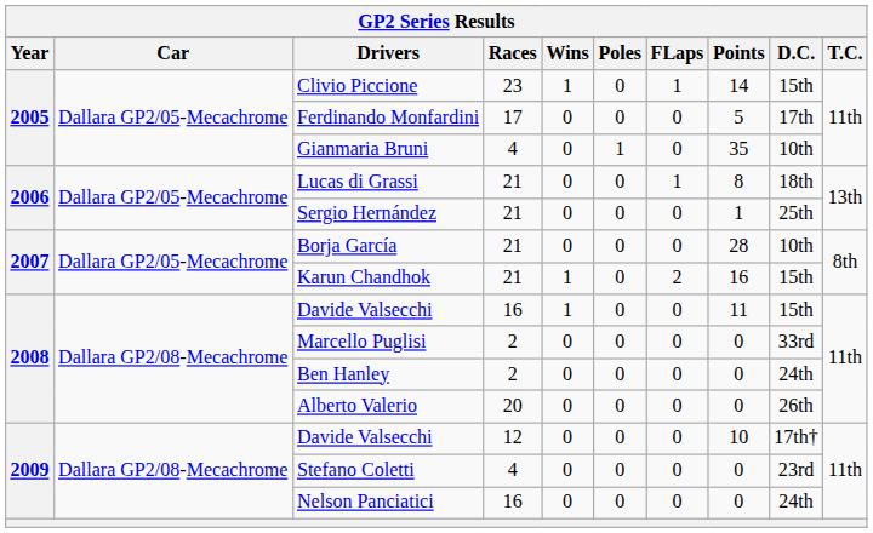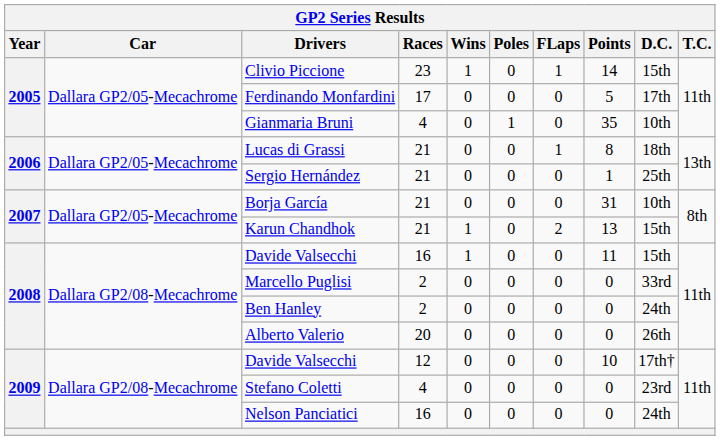 <table class="wikitable" style="font-size: 85%; text-align:center;">
 <tr>
 <th colspan=10><a href='#'>GP2 Series</a> Results</th>
 </tr>
 <tr>
 <th>Year</th>
 <th>Car</th>
 <th>Drivers</th>
 <th>Races</th>
 <th>Wins</th>
 <th>Poles</th>
 <th>FLaps</th>
 <th>Points</th>
 <th>D.C.</th>
 <th>T.C.</th>
 </tr>
 <tr>
 <th rowspan="3"><a href='#'>2005</a></th>
 <td rowspan="3"><a href='#'>Dallara GP2/05</a>-<a href='#'>Mecachrome</a></td>
 <td align="left"> <a href='#'>Clivio Piccione</a></td>
 <td>23</td>
 <td>1</td>
 <td>0</td>
 <td>1</td>
 <td>14</td>
 <td>15th</td>
 <td rowspan="3">11th</td>
 </tr>
 <tr>
 <td align="left"> <a href='#'>Ferdinando Monfardini</a></td>
 <td>17</td>
 <td>0</td>
 <td>0</td>
 <td>0</td>
 <td>5</td>
 <td>17th</td>
 </tr>
 <tr>
 <td align="left"> <a href='#'>Gianmaria Bruni</a></td>
 <td>4</td>
 <td>0</td>
 <td>1</td>
 <td>0</td>
 <td>35</td>
 <td>10th</td>
 </tr>
 <tr>
 <th rowspan=2><a href='#'>2006</a></th>
 <td rowspan=2><a href='#'>Dallara GP2/05</a>-<a href='#'>Mecachrome</a></td>
 <td align="left"> <a href='#'>Lucas di Grassi</a></td>
 <td>21</td>
 <td>0</td>
 <td>0</td>
 <td>1</td>
 <td>8</td>
 <td>18th</td>
 <td rowspan=2>13th</td>
 </tr>
 <tr>
 <td align="left"> <a href='#'>Sergio Hernández</a></td>
 <td>21</td>
 <td>0</td>
 <td>0</td>
 <td>0</td>
 <td>1</td>
 <td>25th</td>
 </tr>
 <tr>
 <th rowspan=2><a href='#'>2007</a></th>
 <td rowspan=2><a href='#'>Dallara GP2/05</a>-<a href='#'>Mecachrome</a></td>
 <td align="left"> <a href='#'>Borja García</a></td>
 <td>21</td>
 <td>0</td>
 <td>0</td>
 <td>0</td>
-<td>28</td>
+<td>31</td>
 <td>10th</td>
 <td rowspan=2>8th</td>
 </tr>
 <tr>
 <td align="left"> <a href='#'>Karun Chandhok</a></td>
 <td>21</td>
 <td>1</td>
 <td>0</td>
 <td>2</td>
-<td>16</td>
+<td>13</td>
 <td>15th</td>
 </tr>
 <tr>
 <th rowspan=4><a href='#'>2008</a></th>
 <td rowspan=4><a href='#'>Dallara GP2/08</a>-<a href='#'>Mecachrome</a></td>
 <td align="left"> <a href='#'>Davide Valsecchi</a></td>
 <td>16</td>
 <td>1</td>
 <td>0</td>
 <td>0</td>
 <td>11</td>
 <td>15th</td>
 <td rowspan=4>11th</td>
 </tr>
 <tr>
 <td align="left"> <a href='#'>Marcello Puglisi</a></td>
 <td>2</td>
 <td>0</td>
 <td>0</td>
 <td>0</td>
 <td>0</td>
 <td>33rd</td>
 </tr>
 <tr>
 <td align="left"> <a href='#'>Ben Hanley</a></td>
 <td>2</td>
 <td>0</td>
 <td>0</td>
 <td>0</td>
 <td>0</td>
 <td>24th</td>
 </tr>
 <tr>
 <td align="left"> <a href='#'>Alberto Valerio</a></td>
 <td>20</td>
 <td>0</td>
 <td>0</td>
 <td>0</td>
 <td>0</td>
 <td>26th</td>
 </tr>
 <tr>
 <th rowspan=3><a href='#'>2009</a></th>
 <td rowspan=3><a href='#'>Dallara GP2/08</a>-<a href='#'>Mecachrome</a></td>
 <td align="left"> <a href='#'>Davide Valsecchi</a></td>
 <td>12</td>
 <td>0</td>
 <td>0</td>
 <td>0</td>
 <td>10</td>
 <td>17th†</td>
 <td rowspan=3>11th</td>
 </tr>
 <tr>
 <td align="left"> <a href='#'>Stefano Coletti</a></td>
 <td>4</td>
 <td>0</td>
 <td>0</td>
 <td>0</td>
 <td>0</td>
 <td>23rd</td>
 </tr>
 <tr>
 <td align="left"> <a href='#'>Nelson Panciatici</a></td>
 <td>16</td>
 <td>0</td>
 <td>0</td>
 <td>0</td>
 <td>0</td>
 <td>24th</td>
 </tr>
 <tr>
 <th colspan="10"></th>
 </tr>
 </table>
